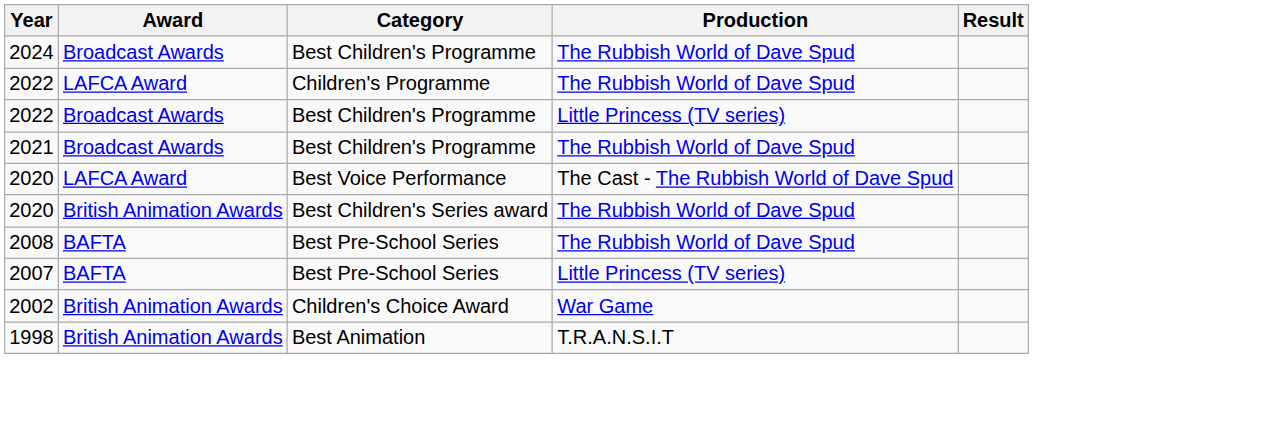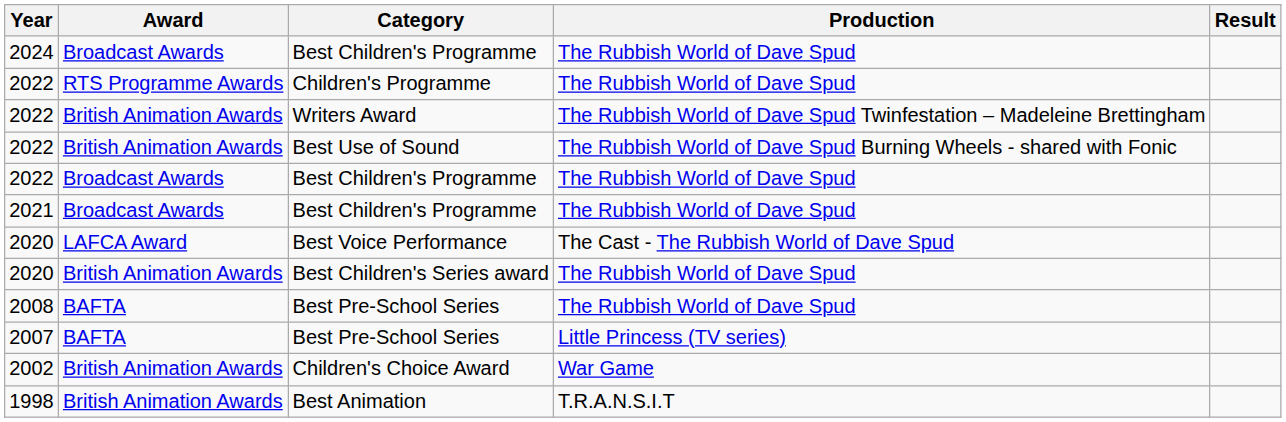 <table class="wikitable">
 <tr>
 <th>Year</th>
 <th>Award</th>
 <th>Category</th>
 <th>Production</th>
 <th>Result</th>
 </tr>
 <tr>
 <td rowspan="1" scope="row">2024</td>
 <td><a href='#'>Broadcast Awards</a></td>
 <td>Best Children's Programme</td>
 <td><a href='#'>The Rubbish World of Dave Spud</a></td>
 <td></td>
 </tr>
 <tr>
 <td rowspan="1" scope="row">2022</td>
-<td><a href='#'>LAFCA Award</a></td>
+<td><a href='#'>RTS Programme Awards</a></td>
 <td>Children's Programme</td>
 <td><a href='#'>The Rubbish World of Dave Spud</a></td>
 <td></td>
 </tr>
 <tr>
 <td rowspan="1" scope="row">2022</td>
+<td><a href='#'>British Animation Awards</a></td>
+<td>Writers Award</td>
+<td><a href='#'>The Rubbish World of Dave Spud</a> Twinfestation – Madeleine Brettingham</td>
+<td></td>
+</tr>
+<tr>
+<td rowspan="1" scope="row">2022</td>
+<td><a href='#'>British Animation Awards</a></td>
+<td>Best Use of Sound</td>
+<td><a href='#'>The Rubbish World of Dave Spud</a> Burning Wheels - shared with Fonic</td>
+<td></td>
+</tr>
+<tr>
+<td rowspan="1" scope="row">2022</td>
 <td><a href='#'>Broadcast Awards</a></td>
 <td>Best Children's Programme</td>
-<td><a href='#'>Little Princess (TV series)</a></td>
+<td><a href='#'>The Rubbish World of Dave Spud</a></td>
 <td></td>
 </tr>
 <tr>
 <td rowspan="1" scope="row">2021</td>
 <td><a href='#'>Broadcast Awards</a></td>
 <td>Best Children's Programme</td>
 <td><a href='#'>The Rubbish World of Dave Spud</a></td>
 <td></td>
 </tr>
 <tr>
 <td rowspan="1" scope="row">2020</td>
 <td><a href='#'>LAFCA Award</a></td>
 <td>Best Voice Performance</td>
 <td>The Cast - <a href='#'>The Rubbish World of Dave Spud</a></td>
 <td></td>
 </tr>
 <tr>
 <td rowspan="1" scope="row">2020</td>
 <td><a href='#'>British Animation Awards</a></td>
 <td>Best Children's Series award</td>
 <td><a href='#'>The Rubbish World of Dave Spud</a></td>
 <td></td>
 </tr>
 <tr>
 <td rowspan="1" scope="row">2008</td>
 <td><a href='#'>BAFTA</a></td>
 <td>Best Pre-School Series</td>
 <td><a href='#'>The Rubbish World of Dave Spud</a></td>
 <td></td>
 </tr>
 <tr>
 <td rowspan="1" scope="row">2007</td>
 <td><a href='#'>BAFTA</a></td>
 <td>Best Pre-School Series</td>
 <td><a href='#'>Little Princess (TV series)</a></td>
 <td></td>
 </tr>
 <tr>
 <td rowspan="1" scope="row">2002</td>
 <td><a href='#'>British Animation Awards</a></td>
 <td>Children's Choice Award</td>
 <td><a href='#'>War Game</a></td>
 <td></td>
 </tr>
 <tr>
 <td rowspan="1" scope="row">1998</td>
 <td><a href='#'>British Animation Awards</a></td>
 <td>Best Animation</td>
 <td>T.R.A.N.S.I.T</td>
 <td></td>
 </tr>
 </table>
